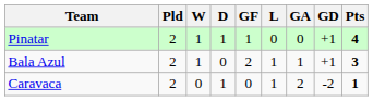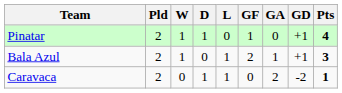 <table class="wikitable" style="text-align: center;">
 <tr>
 <th width=165>Team</th>
 <th width=20>Pld</th>
 <th width=20>W</th>
 <th width=20>D</th>
+<th width=20>L</th>
 <th width=20>GF</th>
-<th width=20>L</th>
 <th width=20>GA</th>
 <th width=20>GD</th>
 <th width=20>Pts</th>
 </tr>
 <tr bgcolor=#ccffcc>
 <td align=left> <a href='#'>Pinatar</a></td>
 <td>2</td>
 <td>1</td>
 <td>1</td>
+<td>0</td>
 <td>1</td>
-<td>0</td>
 <td>0</td>
 <td>+1</td>
 <td><strong>4</strong></td>
 </tr>
 <tr>
 <td align=left> <a href='#'>Bala Azul</a></td>
 <td>2</td>
 <td>1</td>
 <td>0</td>
+<td>1</td>
 <td>2</td>
-<td>1</td>
 <td>1</td>
 <td>+1</td>
 <td><strong>3</strong></td>
 </tr>
 <tr>
 <td align=left> <a href='#'>Caravaca</a></td>
 <td>2</td>
 <td>0</td>
 <td>1</td>
+<td>1</td>
 <td>0</td>
-<td>1</td>
 <td>2</td>
 <td>-2</td>
 <td><strong>1</strong></td>
 </tr>
 </table>
